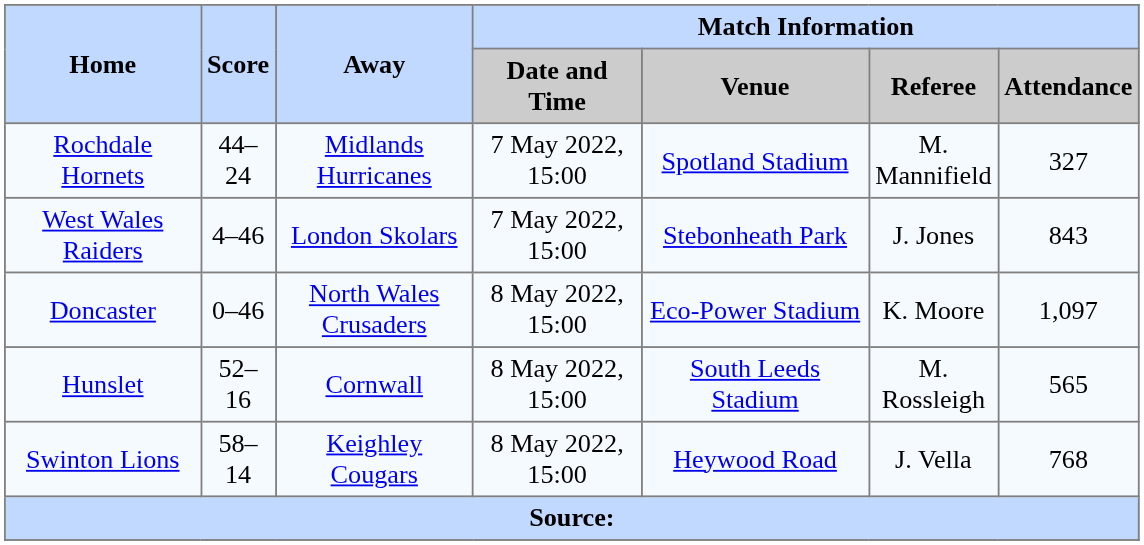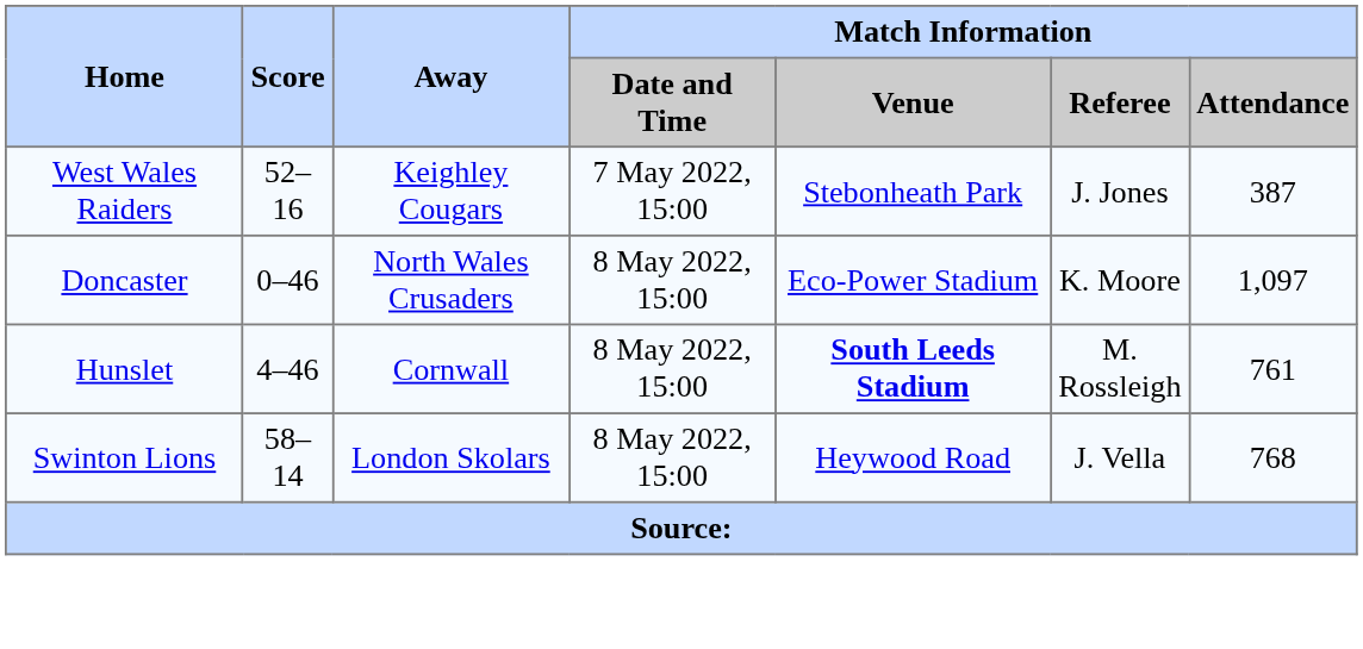 <table border=1 style="border-collapse:collapse; font-size:90%; text-align:center;" cellpadding=3 cellspacing=0 width=100%>
 <tr bgcolor=#C1D8FF>
 <th scope="col" rowspan=2 width=19%>Home</th>
 <th scope="col" rowspan=2 width=6%>Score</th>
 <th scope="col" rowspan=2 width=19%>Away</th>
 <th colspan=4>Match Information</th>
 </tr>
 <tr bgcolor=#CCCCCC>
 <th scope="col" width=17%>Date and Time</th>
 <th scope="col" width=22%>Venue</th>
 <th scope="col" width=10%>Referee</th>
 <th scope="col" width=7%>Attendance</th>
 </tr>
 <tr bgcolor=#F5FAFF>
-<td> <a href='#'>Rochdale Hornets</a></td>
-<td>44–24</td>
-<td> <a href='#'>Midlands Hurricanes</a></td>
-<td>7 May 2022, 15:00</td>
-<td><a href='#'>Spotland Stadium</a></td>
-<td>M. Mannifield</td>
-<td>327</td>
-</tr>
-<tr bgcolor=#F5FAFF>
 <td> <a href='#'>West Wales Raiders</a></td>
-<td>4–46</td>
-<td> <a href='#'>London Skolars</a></td>
+<td>52–16</td>
+<td> <a href='#'>Keighley Cougars</a></td>
 <td>7 May 2022, 15:00</td>
 <td><a href='#'>Stebonheath Park</a></td>
 <td>J. Jones</td>
-<td>843</td>
+<td>387</td>
 </tr>
 <tr bgcolor=#F5FAFF>
 <td> <a href='#'>Doncaster</a></td>
 <td>0–46</td>
 <td> <a href='#'>North Wales Crusaders</a></td>
 <td>8 May 2022, 15:00</td>
 <td><a href='#'>Eco-Power Stadium</a></td>
 <td>K. Moore</td>
 <td>1,097</td>
 </tr>
 <tr bgcolor=#F5FAFF>
 <td> <a href='#'>Hunslet</a></td>
-<td>52–16</td>
+<td>4–46</td>
 <td> <a href='#'>Cornwall</a></td>
 <td>8 May 2022, 15:00</td>
-<td><a href='#'>South Leeds Stadium</a></td>
+<td><strong><a href='#'>South Leeds Stadium</a></strong></td>
 <td>M. Rossleigh</td>
-<td>565</td>
+<td>761</td>
 </tr>
 <tr bgcolor=#F5FAFF>
 <td> <a href='#'>Swinton Lions</a></td>
 <td>58–14</td>
-<td> <a href='#'>Keighley Cougars</a></td>
+<td> <a href='#'>London Skolars</a></td>
 <td>8 May 2022, 15:00</td>
 <td><a href='#'>Heywood Road</a></td>
 <td>J. Vella</td>
 <td>768</td>
 </tr>
 <tr style="background:#c1d8ff;">
 <th colspan=7>Source:</th>
 </tr>
 </table>
